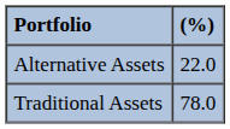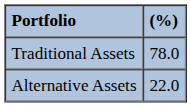 <table style="color:black;background-color:#B0C4DE;" border="1" cellpadding="5" cellspacing="0" border="1">
 <tr>
 <td><strong>Portfolio</strong></td>
 <td><strong>(%)</strong></td>
 </tr>
 <tr>
+<td>Traditional Assets</td>
+<td>78.0</td>
+</tr>
+<tr>
 <td>Alternative Assets</td>
 <td>22.0</td>
 </tr>
 <tr>
-<td>Traditional Assets</td>
-<td>78.0</td>
-</tr>
-<tr>
 </tr>
 </table>
